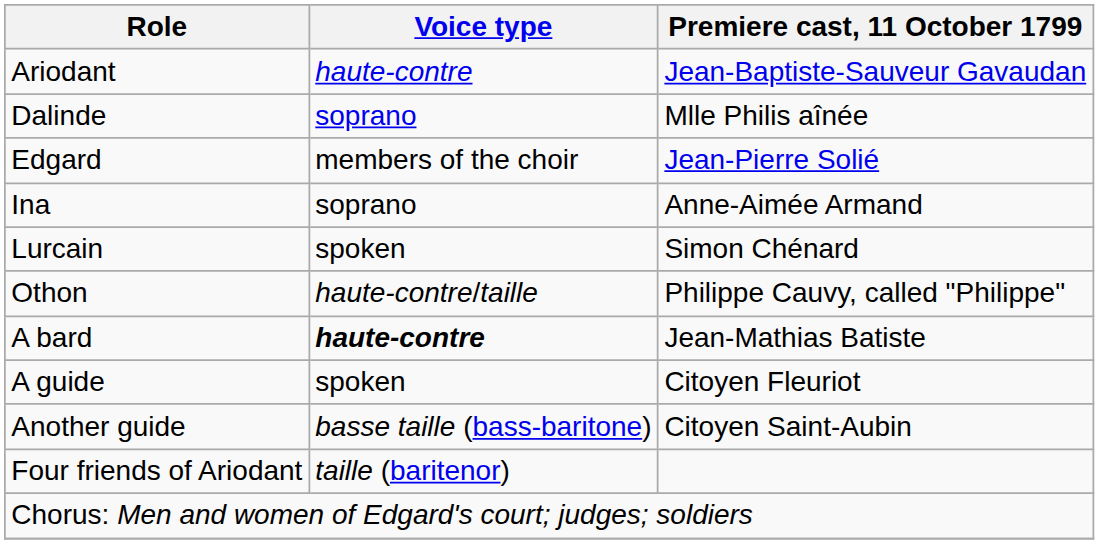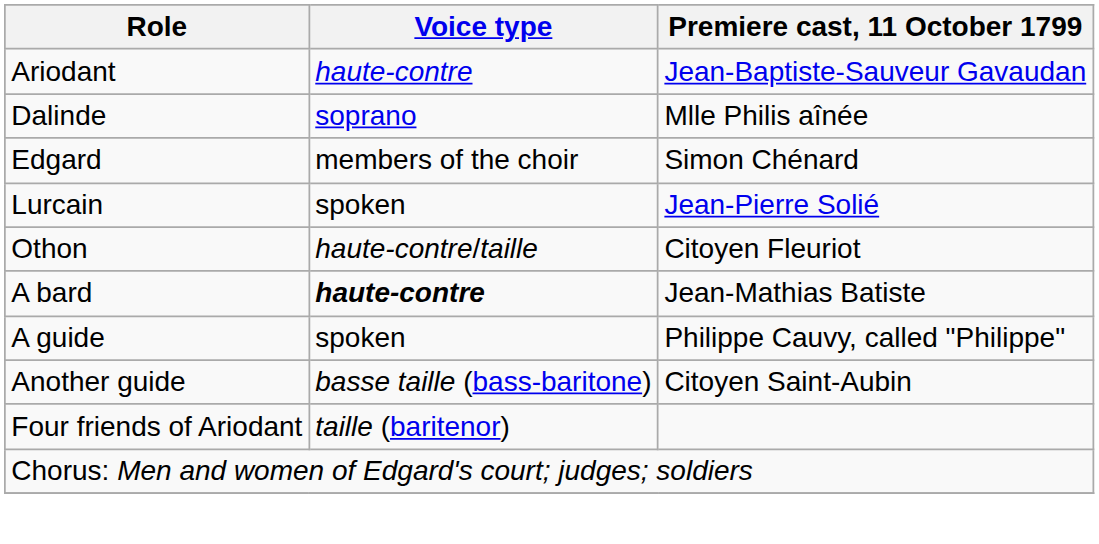 <table class="wikitable">
 <tr>
 <th>Role</th>
 <th><a href='#'>Voice type</a></th>
 <th>Premiere cast, 11 October 1799</th>
 </tr>
 <tr>
 <td>Ariodant</td>
 <td><em><a href='#'>haute-contre</a></em></td>
 <td><a href='#'>Jean-Baptiste-Sauveur Gavaudan</a></td>
 </tr>
 <tr>
 <td>Dalinde</td>
 <td><a href='#'>soprano</a></td>
 <td>Mlle Philis aînée</td>
 </tr>
 <tr>
 <td>Edgard</td>
 <td>members of the choir</td>
-<td><a href='#'>Jean-Pierre Solié</a></td>
-</tr>
-<tr>
-<td>Ina</td>
-<td>soprano</td>
-<td>Anne-Aimée Armand</td>
+<td>Simon Chénard</td>
 </tr>
 <tr>
 <td>Lurcain</td>
 <td>spoken</td>
-<td>Simon Chénard</td>
+<td><a href='#'>Jean-Pierre Solié</a></td>
 </tr>
 <tr>
 <td>Othon</td>
 <td><em>haute-contre</em>/<em>taille</em></td>
-<td>Philippe Cauvy, called "Philippe"</td>
+<td>Citoyen Fleuriot</td>
 </tr>
 <tr>
 <td>A bard</td>
 <td><strong><em>haute-contre</em></strong></td>
 <td>Jean-Mathias Batiste</td>
 </tr>
 <tr>
 <td>A guide</td>
 <td>spoken</td>
-<td>Citoyen Fleuriot</td>
+<td>Philippe Cauvy, called "Philippe"</td>
 </tr>
 <tr>
 <td>Another guide</td>
 <td><em>basse taille</em> (<a href='#'>bass-baritone</a>)</td>
 <td>Citoyen Saint-Aubin</td>
 </tr>
 <tr>
 <td>Four friends of Ariodant</td>
 <td><em>taille</em> (<a href='#'>baritenor</a>)</td>
 <td></td>
 </tr>
 <tr>
 <td colspan="3">Chorus: <em>Men and women of Edgard's court; judges; soldiers</em></td>
 </tr>
 <tr>
 </tr>
 </table>
